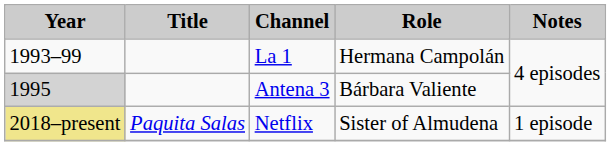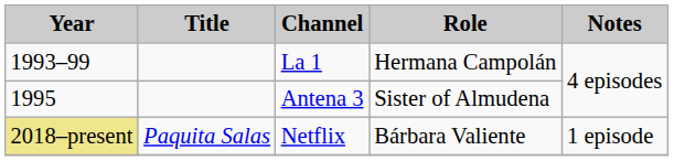 <table class="wikitable" style="font-size:90%;">
 <tr>
 <th style="background: #CCCCCC;">Year</th>
 <th style="background: #CCCCCC;">Title</th>
 <th style="background: #CCCCCC;">Channel</th>
 <th style="background: #CCCCCC;">Role</th>
 <th style="background: #CCCCCC;">Notes</th>
 </tr>
 <tr>
 <td>1993–99</td>
 <td><em></em></td>
 <td><a href='#'>La 1</a></td>
 <td>Hermana Campolán</td>
 <td rowspan="2">4 episodes</td>
 </tr>
 <tr>
-<td style="background: lightgrey;">1995</td>
+<td>1995</td>
 <td><em></em></td>
 <td><a href='#'>Antena 3</a></td>
-<td>Bárbara Valiente</td>
+<td>Sister of Almudena</td>
 </tr>
 <tr>
 <td style="background: khaki;">2018–present</td>
 <td><em><a href='#'>Paquita Salas</a></em></td>
 <td><a href='#'>Netflix</a></td>
-<td>Sister of Almudena</td>
+<td>Bárbara Valiente</td>
 <td>1 episode</td>
 </tr>
 <tr>
 </tr>
 </table>
